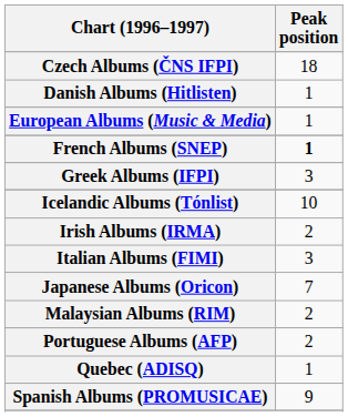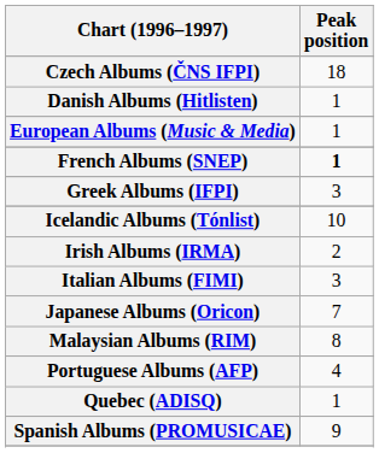 <table class="wikitable sortable plainrowheaders" style="text-align:center">
 <tr>
 <th scope="col">Chart (1996–1997)</th>
 <th scope="col">Peak<br>position</th>
 </tr>
 <tr>
 </tr>
 <tr>
 </tr>
 <tr>
 </tr>
 <tr>
 </tr>
 <tr>
 </tr>
 <tr>
 </tr>
 <tr>
 <th scope="row">Czech Albums (<a href='#'>ČNS IFPI</a>)</th>
 <td>18</td>
 </tr>
 <tr>
 <th scope="row">Danish Albums (<a href='#'>Hitlisten</a>)</th>
 <td>1</td>
 </tr>
 <tr>
 </tr>
 <tr>
 <th scope="row"><a href='#'>European Albums</a> (<em><a href='#'>Music & Media</a></em>)</th>
 <td>1</td>
 </tr>
 <tr>
 </tr>
 <tr>
 <th scope="row">French Albums (<a href='#'>SNEP</a>)</th>
 <td><strong>1</strong></td>
 </tr>
 <tr>
 </tr>
 <tr>
 <th scope="row">Greek Albums (<a href='#'>IFPI</a>)</th>
 <td>3</td>
 </tr>
 <tr>
 </tr>
 <tr>
 <th scope="row">Icelandic Albums (<a href='#'>Tónlist</a>)</th>
 <td>10</td>
 </tr>
 <tr>
 <th scope="row">Irish Albums (<a href='#'>IRMA</a>)</th>
 <td>2</td>
 </tr>
 <tr>
 <th scope="row">Italian Albums (<a href='#'>FIMI</a>)</th>
 <td>3</td>
 </tr>
 <tr>
 <th scope="row">Japanese Albums (<a href='#'>Oricon</a>)</th>
 <td>7</td>
 </tr>
 <tr>
 <th scope="row">Malaysian Albums (<a href='#'>RIM</a>)</th>
-<td>2</td>
+<td>8</td>
 </tr>
 <tr>
 </tr>
 <tr>
 </tr>
 <tr>
 <th scope="row">Portuguese Albums (<a href='#'>AFP</a>)</th>
-<td>2</td>
+<td>4</td>
 </tr>
 <tr>
 <th scope="row">Quebec (<a href='#'>ADISQ</a>)</th>
 <td>1</td>
 </tr>
 <tr>
 </tr>
 <tr>
 <th scope="row">Spanish Albums (<a href='#'>PROMUSICAE</a>)</th>
 <td>9</td>
 </tr>
 <tr>
 </tr>
 <tr>
 </tr>
 <tr>
 </tr>
 <tr>
 </tr>
 </table>
